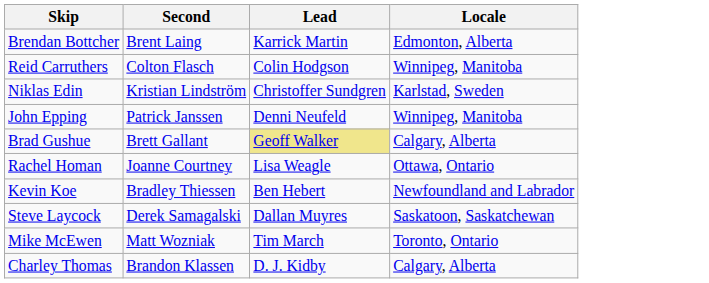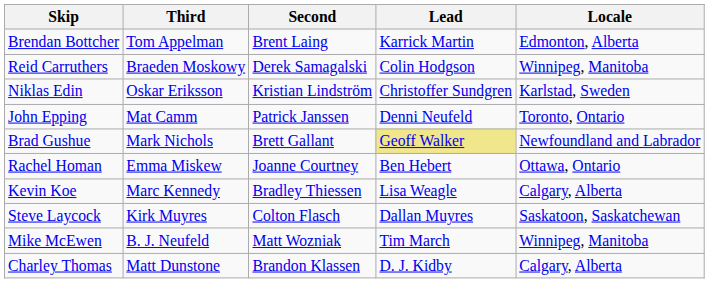 <table class=wikitable>
 <tr>
 <th>Skip</th>
+<th>Third</th>
 <th>Second</th>
 <th>Lead</th>
 <th>Locale</th>
 </tr>
 <tr>
 <td><a href='#'>Brendan Bottcher</a></td>
+<td><a href='#'>Tom Appelman</a></td>
 <td><a href='#'>Brent Laing</a></td>
 <td><a href='#'>Karrick Martin</a></td>
 <td> <a href='#'>Edmonton</a>, <a href='#'>Alberta</a></td>
 </tr>
 <tr>
 <td><a href='#'>Reid Carruthers</a></td>
-<td><a href='#'>Colton Flasch</a></td>
+<td><a href='#'>Braeden Moskowy</a></td>
+<td><a href='#'>Derek Samagalski</a></td>
 <td><a href='#'>Colin Hodgson</a></td>
 <td> <a href='#'>Winnipeg</a>, <a href='#'>Manitoba</a></td>
 </tr>
 <tr>
 <td><a href='#'>Niklas Edin</a></td>
+<td><a href='#'>Oskar Eriksson</a></td>
 <td><a href='#'>Kristian Lindström</a></td>
 <td><a href='#'>Christoffer Sundgren</a></td>
 <td> <a href='#'>Karlstad</a>, <a href='#'>Sweden</a></td>
 </tr>
 <tr>
 <td><a href='#'>John Epping</a></td>
+<td><a href='#'>Mat Camm</a></td>
 <td><a href='#'>Patrick Janssen</a></td>
 <td><a href='#'>Denni Neufeld</a></td>
-<td> <a href='#'>Winnipeg</a>, <a href='#'>Manitoba</a></td>
+<td> <a href='#'>Toronto</a>, <a href='#'>Ontario</a></td>
 </tr>
 <tr>
 <td><a href='#'>Brad Gushue</a></td>
+<td><a href='#'>Mark Nichols</a></td>
 <td><a href='#'>Brett Gallant</a></td>
 <td style="background: khaki;"><a href='#'>Geoff Walker</a></td>
-<td> <a href='#'>Calgary</a>, <a href='#'>Alberta</a></td>
+<td> <a href='#'>Newfoundland and Labrador</a></td>
 </tr>
 <tr>
 <td><a href='#'>Rachel Homan</a></td>
+<td><a href='#'>Emma Miskew</a></td>
 <td><a href='#'>Joanne Courtney</a></td>
-<td><a href='#'>Lisa Weagle</a></td>
+<td><a href='#'>Ben Hebert</a></td>
 <td> <a href='#'>Ottawa</a>, <a href='#'>Ontario</a></td>
 </tr>
 <tr>
 <td><a href='#'>Kevin Koe</a></td>
+<td><a href='#'>Marc Kennedy</a></td>
 <td><a href='#'>Bradley Thiessen</a></td>
-<td><a href='#'>Ben Hebert</a></td>
-<td> <a href='#'>Newfoundland and Labrador</a></td>
+<td><a href='#'>Lisa Weagle</a></td>
+<td> <a href='#'>Calgary</a>, <a href='#'>Alberta</a></td>
 </tr>
 <tr>
 <td><a href='#'>Steve Laycock</a></td>
-<td><a href='#'>Derek Samagalski</a></td>
+<td><a href='#'>Kirk Muyres</a></td>
+<td><a href='#'>Colton Flasch</a></td>
 <td><a href='#'>Dallan Muyres</a></td>
 <td> <a href='#'>Saskatoon</a>, <a href='#'>Saskatchewan</a></td>
 </tr>
 <tr>
 <td><a href='#'>Mike McEwen</a></td>
+<td><a href='#'>B. J. Neufeld</a></td>
 <td><a href='#'>Matt Wozniak</a></td>
 <td><a href='#'>Tim March</a></td>
-<td> <a href='#'>Toronto</a>, <a href='#'>Ontario</a></td>
+<td> <a href='#'>Winnipeg</a>, <a href='#'>Manitoba</a></td>
 </tr>
 <tr>
 <td><a href='#'>Charley Thomas</a></td>
+<td><a href='#'>Matt Dunstone</a></td>
 <td><a href='#'>Brandon Klassen</a></td>
 <td><a href='#'>D. J. Kidby</a></td>
 <td> <a href='#'>Calgary</a>, <a href='#'>Alberta</a></td>
 </tr>
 </table>
